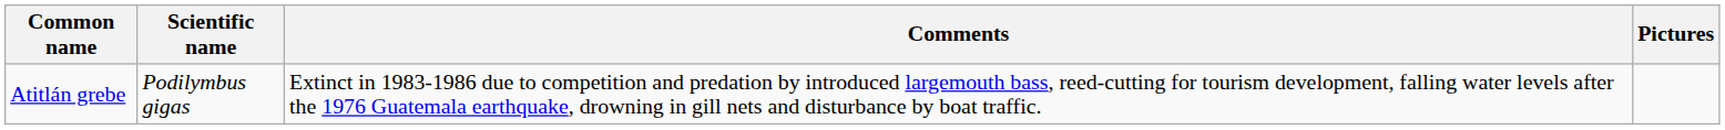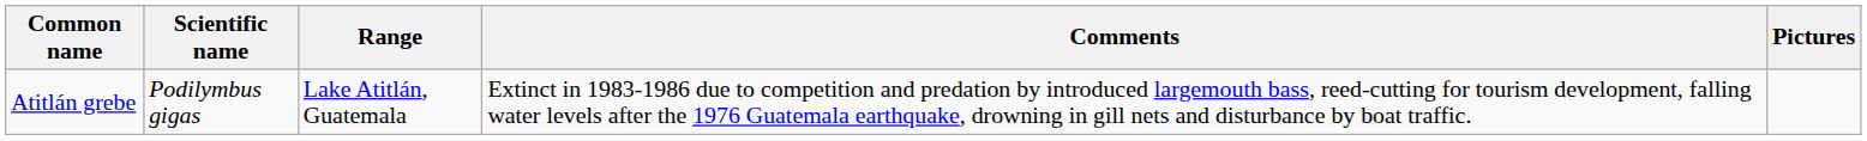 <table class="wikitable sortable">
 <tr>
 <th>Common name</th>
 <th>Scientific name</th>
+<th>Range</th>
 <th class="unsortable">Comments</th>
 <th class="unsortable">Pictures</th>
 </tr>
 <tr>
 <td><a href='#'>Atitlán grebe</a></td>
 <td><em>Podilymbus gigas</em></td>
+<td><a href='#'>Lake Atitlán</a>, Guatemala</td>
 <td>Extinct in 1983-1986 due to competition and predation by introduced <a href='#'>largemouth bass</a>, reed-cutting for tourism development, falling water levels after the <a href='#'>1976 Guatemala earthquake</a>, drowning in gill nets and disturbance by boat traffic.</td>
 <td></td>
 </tr>
 </table>
